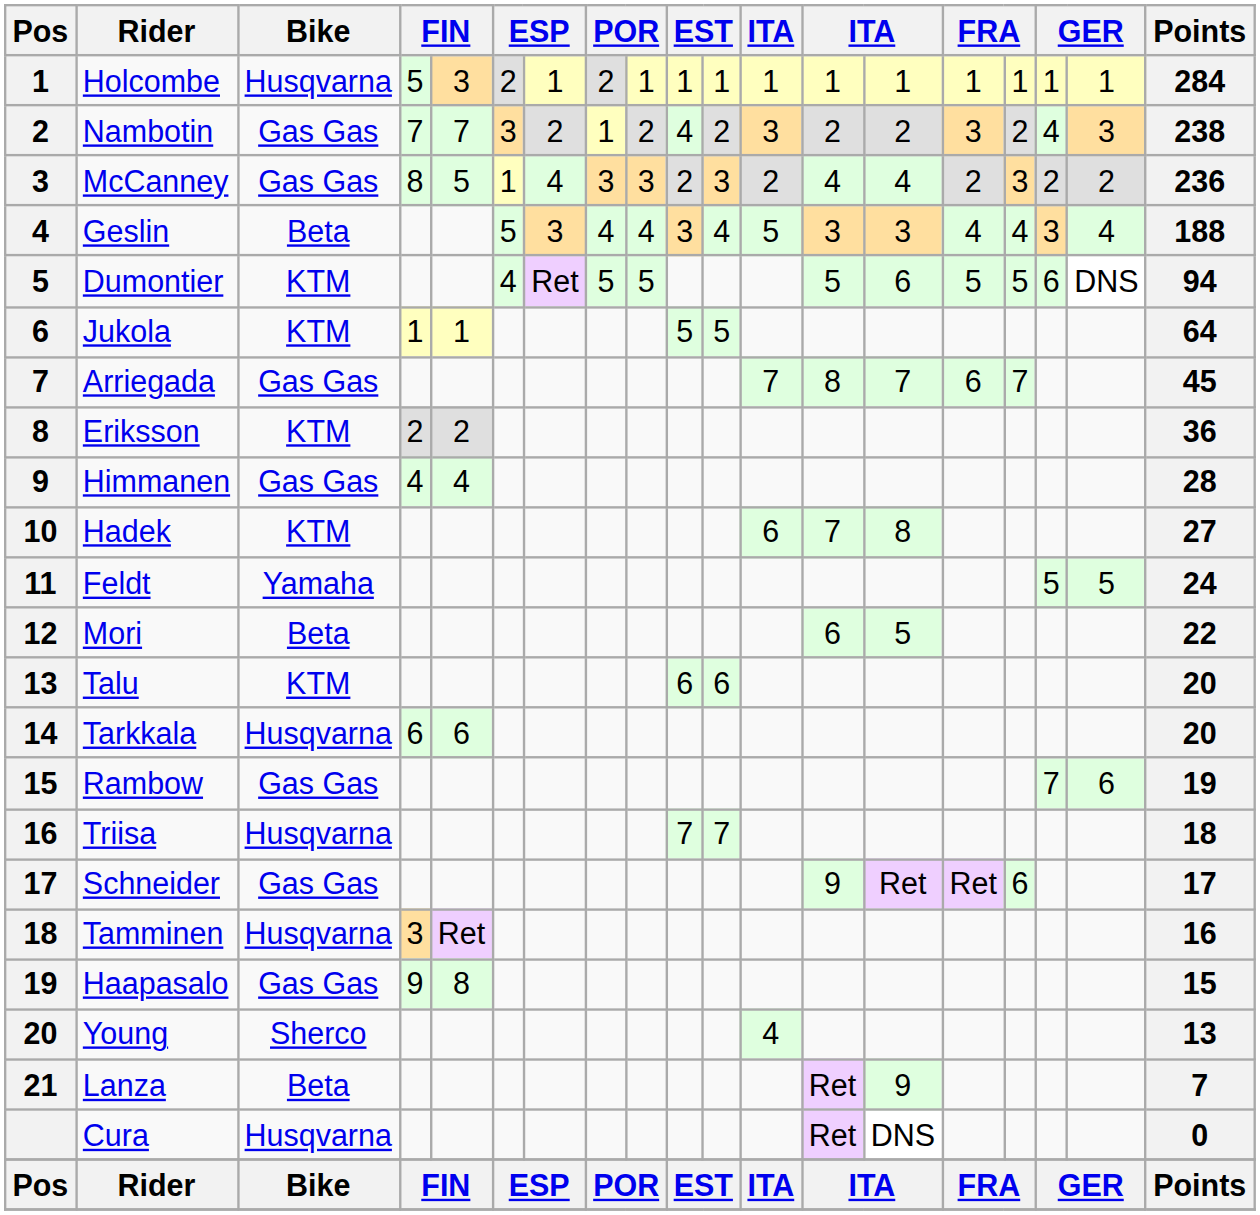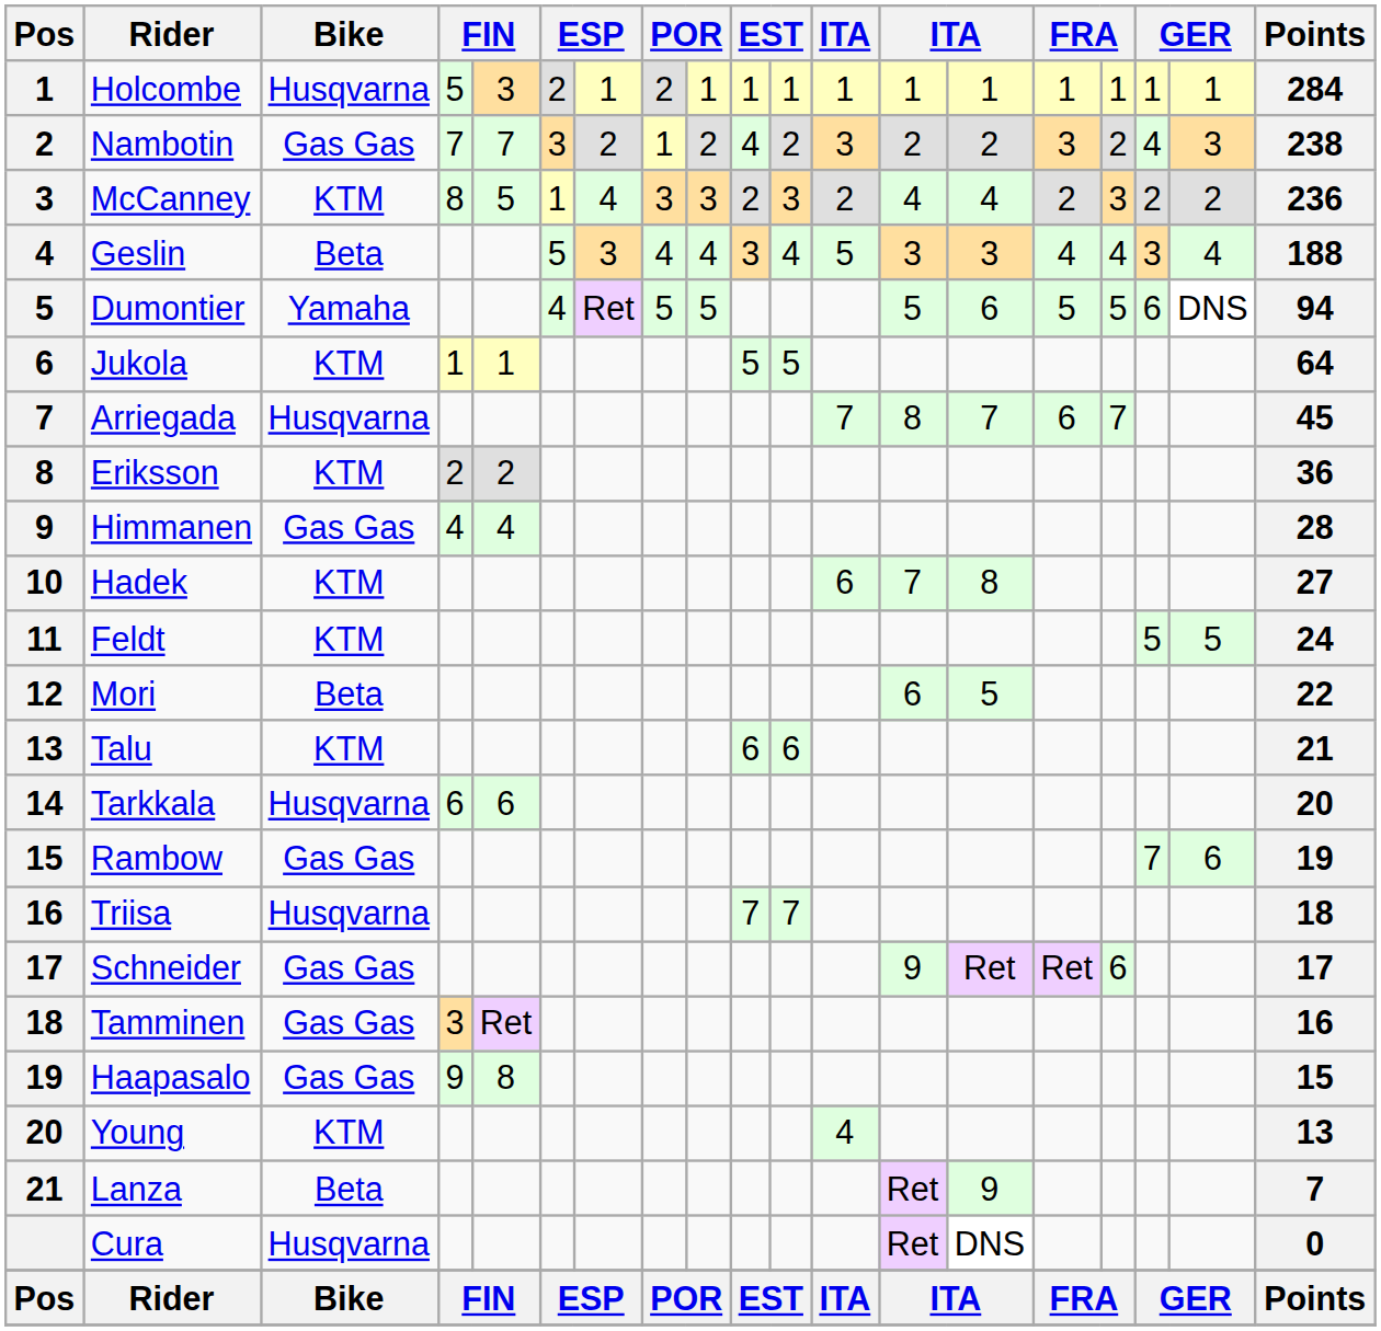 <table class="wikitable" style="font-size: 80%; text-align:center">
 <tr valign="top">
 <th valign="middle">Pos</th>
 <th valign="middle">Rider</th>
 <th valign="middle">Bike</th>
 <th colspan=2><a href='#'>FIN</a><br></th>
 <th colspan=2><a href='#'>ESP</a><br></th>
 <th colspan=2><a href='#'>POR</a><br></th>
 <th colspan=2><a href='#'>EST</a><br></th>
 <th><a href='#'>ITA</a><br></th>
 <th colspan=2><a href='#'>ITA</a><br></th>
 <th colspan=2><a href='#'>FRA</a><br></th>
 <th colspan=2><a href='#'>GER</a><br></th>
 <th valign="middle">Points</th>
 </tr>
 <tr>
 <th>1</th>
 <td align=left> <a href='#'>Holcombe</a></td>
 <td><a href='#'>Husqvarna</a></td>
 <td style="background:#dfffdf;">5</td>
 <td style="background:#ffdf9f;">3</td>
 <td style="background:#dfdfdf;">2</td>
 <td style="background:#ffffbf;">1</td>
 <td style="background:#dfdfdf;">2</td>
 <td style="background:#ffffbf;">1</td>
 <td style="background:#ffffbf;">1</td>
 <td style="background:#ffffbf;">1</td>
 <td style="background:#ffffbf;">1</td>
 <td style="background:#ffffbf;">1</td>
 <td style="background:#ffffbf;">1</td>
 <td style="background:#ffffbf;">1</td>
 <td style="background:#ffffbf;">1</td>
 <td style="background:#ffffbf;">1</td>
 <td style="background:#ffffbf;">1</td>
 <th>284</th>
 </tr>
 <tr>
 <th>2</th>
 <td align=left> <a href='#'>Nambotin</a></td>
 <td><a href='#'>Gas Gas</a></td>
 <td style="background:#dfffdf;">7</td>
 <td style="background:#dfffdf;">7</td>
 <td style="background:#ffdf9f;">3</td>
 <td style="background:#dfdfdf;">2</td>
 <td style="background:#ffffbf;">1</td>
 <td style="background:#dfdfdf;">2</td>
 <td style="background:#dfffdf;">4</td>
 <td style="background:#dfdfdf;">2</td>
 <td style="background:#ffdf9f;">3</td>
 <td style="background:#dfdfdf;">2</td>
 <td style="background:#dfdfdf;">2</td>
 <td style="background:#ffdf9f;">3</td>
 <td style="background:#dfdfdf;">2</td>
 <td style="background:#dfffdf;">4</td>
 <td style="background:#ffdf9f;">3</td>
 <th>238</th>
 </tr>
 <tr>
 <th>3</th>
 <td align=left> <a href='#'>McCanney</a></td>
-<td><a href='#'>Gas Gas</a></td>
+<td><a href='#'>KTM</a></td>
 <td style="background:#dfffdf;">8</td>
 <td style="background:#dfffdf;">5</td>
 <td style="background:#ffffbf;">1</td>
 <td style="background:#dfffdf;">4</td>
 <td style="background:#ffdf9f;">3</td>
 <td style="background:#ffdf9f;">3</td>
 <td style="background:#dfdfdf;">2</td>
 <td style="background:#ffdf9f;">3</td>
 <td style="background:#dfdfdf;">2</td>
 <td style="background:#dfffdf;">4</td>
 <td style="background:#dfffdf;">4</td>
 <td style="background:#dfdfdf;">2</td>
 <td style="background:#ffdf9f;">3</td>
 <td style="background:#dfdfdf;">2</td>
 <td style="background:#dfdfdf;">2</td>
 <th>236</th>
 </tr>
 <tr>
 <th>4</th>
 <td align=left> <a href='#'>Geslin</a></td>
 <td><a href='#'>Beta</a></td>
 <td></td>
 <td></td>
 <td style="background:#dfffdf;">5</td>
 <td style="background:#ffdf9f;">3</td>
 <td style="background:#dfffdf;">4</td>
 <td style="background:#dfffdf;">4</td>
 <td style="background:#ffdf9f;">3</td>
 <td style="background:#dfffdf;">4</td>
 <td style="background:#dfffdf;">5</td>
 <td style="background:#ffdf9f;">3</td>
 <td style="background:#ffdf9f;">3</td>
 <td style="background:#dfffdf;">4</td>
 <td style="background:#dfffdf;">4</td>
 <td style="background:#ffdf9f;">3</td>
 <td style="background:#dfffdf;">4</td>
 <th>188</th>
 </tr>
 <tr>
 <th>5</th>
 <td align=left> <a href='#'>Dumontier</a></td>
-<td><a href='#'>KTM</a></td>
+<td><a href='#'>Yamaha</a></td>
 <td></td>
 <td></td>
 <td style="background:#dfffdf;">4</td>
 <td style="background:#efcfff;">Ret</td>
 <td style="background:#dfffdf;">5</td>
 <td style="background:#dfffdf;">5</td>
 <td></td>
 <td></td>
 <td></td>
 <td style="background:#dfffdf;">5</td>
 <td style="background:#dfffdf;">6</td>
 <td style="background:#dfffdf;">5</td>
 <td style="background:#dfffdf;">5</td>
 <td style="background:#dfffdf;">6</td>
 <td style="background:#ffffff;">DNS</td>
 <th>94</th>
 </tr>
 <tr>
 <th>6</th>
 <td align=left> <a href='#'>Jukola</a></td>
 <td><a href='#'>KTM</a></td>
 <td style="background:#ffffbf;">1</td>
 <td style="background:#ffffbf;">1</td>
 <td></td>
 <td></td>
 <td></td>
 <td></td>
 <td style="background:#dfffdf;">5</td>
 <td style="background:#dfffdf;">5</td>
 <td></td>
 <td></td>
 <td></td>
 <td></td>
 <td></td>
 <td></td>
 <td></td>
 <th>64</th>
 </tr>
 <tr>
 <th>7</th>
 <td align=left> <a href='#'>Arriegada</a></td>
-<td><a href='#'>Gas Gas</a></td>
+<td><a href='#'>Husqvarna</a></td>
 <td></td>
 <td></td>
 <td></td>
 <td></td>
 <td></td>
 <td></td>
 <td></td>
 <td></td>
 <td style="background:#dfffdf;">7</td>
 <td style="background:#dfffdf;">8</td>
 <td style="background:#dfffdf;">7</td>
 <td style="background:#dfffdf;">6</td>
 <td style="background:#dfffdf;">7</td>
 <td></td>
 <td></td>
 <th>45</th>
 </tr>
 <tr>
 <th>8</th>
 <td align=left> <a href='#'>Eriksson</a></td>
 <td><a href='#'>KTM</a></td>
 <td style="background:#dfdfdf;">2</td>
 <td style="background:#dfdfdf;">2</td>
 <td></td>
 <td></td>
 <td></td>
 <td></td>
 <td></td>
 <td></td>
 <td></td>
 <td></td>
 <td></td>
 <td></td>
 <td></td>
 <td></td>
 <td></td>
 <th>36</th>
 </tr>
 <tr>
 <th>9</th>
 <td align=left> <a href='#'>Himmanen</a></td>
 <td><a href='#'>Gas Gas</a></td>
 <td style="background:#dfffdf;">4</td>
 <td style="background:#dfffdf;">4</td>
 <td></td>
 <td></td>
 <td></td>
 <td></td>
 <td></td>
 <td></td>
 <td></td>
 <td></td>
 <td></td>
 <td></td>
 <td></td>
 <td></td>
 <td></td>
 <th>28</th>
 </tr>
 <tr>
 <th>10</th>
 <td align=left> <a href='#'>Hadek</a></td>
 <td><a href='#'>KTM</a></td>
 <td></td>
 <td></td>
 <td></td>
 <td></td>
 <td></td>
 <td></td>
 <td></td>
 <td></td>
 <td style="background:#dfffdf;">6</td>
 <td style="background:#dfffdf;">7</td>
 <td style="background:#dfffdf;">8</td>
 <td></td>
 <td></td>
 <td></td>
 <td></td>
 <th>27</th>
 </tr>
 <tr>
 <th>11</th>
 <td align=left> <a href='#'>Feldt</a></td>
-<td><a href='#'>Yamaha</a></td>
+<td><a href='#'>KTM</a></td>
 <td></td>
 <td></td>
 <td></td>
 <td></td>
 <td></td>
 <td></td>
 <td></td>
 <td></td>
 <td></td>
 <td></td>
 <td></td>
 <td></td>
 <td></td>
 <td style="background:#dfffdf;">5</td>
 <td style="background:#dfffdf;">5</td>
 <th>24</th>
 </tr>
 <tr>
 <th>12</th>
 <td align=left> <a href='#'>Mori</a></td>
 <td><a href='#'>Beta</a></td>
 <td></td>
 <td></td>
 <td></td>
 <td></td>
 <td></td>
 <td></td>
 <td></td>
 <td></td>
 <td></td>
 <td style="background:#dfffdf;">6</td>
 <td style="background:#dfffdf;">5</td>
 <td></td>
 <td></td>
 <td></td>
 <td></td>
 <th>22</th>
 </tr>
 <tr>
 <th>13</th>
 <td align=left> <a href='#'>Talu</a></td>
 <td><a href='#'>KTM</a></td>
 <td></td>
 <td></td>
 <td></td>
 <td></td>
 <td></td>
 <td></td>
 <td style="background:#dfffdf;">6</td>
 <td style="background:#dfffdf;">6</td>
 <td></td>
 <td></td>
 <td></td>
 <td></td>
 <td></td>
 <td></td>
 <td></td>
-<th>20</th>
+<th>21</th>
 </tr>
 <tr>
 <th>14</th>
 <td align=left> <a href='#'>Tarkkala</a></td>
 <td><a href='#'>Husqvarna</a></td>
 <td style="background:#dfffdf;">6</td>
 <td style="background:#dfffdf;">6</td>
 <td></td>
 <td></td>
 <td></td>
 <td></td>
 <td></td>
 <td></td>
 <td></td>
 <td></td>
 <td></td>
 <td></td>
 <td></td>
 <td></td>
 <td></td>
 <th>20</th>
 </tr>
 <tr>
 <th>15</th>
 <td align=left> <a href='#'>Rambow</a></td>
 <td><a href='#'>Gas Gas</a></td>
 <td></td>
 <td></td>
 <td></td>
 <td></td>
 <td></td>
 <td></td>
 <td></td>
 <td></td>
 <td></td>
 <td></td>
 <td></td>
 <td></td>
 <td></td>
 <td style="background:#dfffdf;">7</td>
 <td style="background:#dfffdf;">6</td>
 <th>19</th>
 </tr>
 <tr>
 <th>16</th>
 <td align=left> <a href='#'>Triisa</a></td>
 <td><a href='#'>Husqvarna</a></td>
 <td></td>
 <td></td>
 <td></td>
 <td></td>
 <td></td>
 <td></td>
 <td style="background:#dfffdf;">7</td>
 <td style="background:#dfffdf;">7</td>
 <td></td>
 <td></td>
 <td></td>
 <td></td>
 <td></td>
 <td></td>
 <td></td>
 <th>18</th>
 </tr>
 <tr>
 <th>17</th>
 <td align=left> <a href='#'>Schneider</a></td>
 <td><a href='#'>Gas Gas</a></td>
 <td></td>
 <td></td>
 <td></td>
 <td></td>
 <td></td>
 <td></td>
 <td></td>
 <td></td>
 <td></td>
 <td style="background:#dfffdf;">9</td>
 <td style="background:#efcfff;">Ret</td>
 <td style="background:#efcfff;">Ret</td>
 <td style="background:#dfffdf;">6</td>
 <td></td>
 <td></td>
 <th>17</th>
 </tr>
 <tr>
 <th>18</th>
 <td align=left> <a href='#'>Tamminen</a></td>
-<td><a href='#'>Husqvarna</a></td>
+<td><a href='#'>Gas Gas</a></td>
 <td style="background:#ffdf9f;">3</td>
 <td style="background:#efcfff;">Ret</td>
 <td></td>
 <td></td>
 <td></td>
 <td></td>
 <td></td>
 <td></td>
 <td></td>
 <td></td>
 <td></td>
 <td></td>
 <td></td>
 <td></td>
 <td></td>
 <th>16</th>
 </tr>
 <tr>
 <th>19</th>
 <td align=left> <a href='#'>Haapasalo</a></td>
 <td><a href='#'>Gas Gas</a></td>
 <td style="background:#dfffdf;">9</td>
 <td style="background:#dfffdf;">8</td>
 <td></td>
 <td></td>
 <td></td>
 <td></td>
 <td></td>
 <td></td>
 <td></td>
 <td></td>
 <td></td>
 <td></td>
 <td></td>
 <td></td>
 <td></td>
 <th>15</th>
 </tr>
 <tr>
 <th>20</th>
 <td align=left> <a href='#'>Young</a></td>
-<td><a href='#'>Sherco</a></td>
+<td><a href='#'>KTM</a></td>
 <td></td>
 <td></td>
 <td></td>
 <td></td>
 <td></td>
 <td></td>
 <td></td>
 <td></td>
 <td style="background:#dfffdf;">4</td>
 <td></td>
 <td></td>
 <td></td>
 <td></td>
 <td></td>
 <td></td>
 <th>13</th>
 </tr>
 <tr>
 <th>21</th>
 <td align=left> <a href='#'>Lanza</a></td>
 <td><a href='#'>Beta</a></td>
 <td></td>
 <td></td>
 <td></td>
 <td></td>
 <td></td>
 <td></td>
 <td></td>
 <td></td>
 <td></td>
 <td style="background:#efcfff;">Ret</td>
 <td style="background:#dfffdf;">9</td>
 <td></td>
 <td></td>
 <td></td>
 <td></td>
 <th>7</th>
 </tr>
 <tr>
 <th></th>
 <td align=left> <a href='#'>Cura</a></td>
 <td><a href='#'>Husqvarna</a></td>
 <td></td>
 <td></td>
 <td></td>
 <td></td>
 <td></td>
 <td></td>
 <td></td>
 <td></td>
 <td></td>
 <td style="background:#efcfff;">Ret</td>
 <td style="background:#ffffff;">DNS</td>
 <td></td>
 <td></td>
 <td></td>
 <td></td>
 <th>0</th>
 </tr>
 <tr>
 </tr>
 <tr valign="top">
 <th valign="middle">Pos</th>
 <th valign="middle">Rider</th>
 <th valign="middle">Bike</th>
 <th colspan=2><a href='#'>FIN</a><br></th>
 <th colspan=2><a href='#'>ESP</a><br></th>
 <th colspan=2><a href='#'>POR</a><br></th>
 <th colspan=2><a href='#'>EST</a><br></th>
 <th><a href='#'>ITA</a><br></th>
 <th colspan=2><a href='#'>ITA</a><br></th>
 <th colspan=2><a href='#'>FRA</a><br></th>
 <th colspan=2><a href='#'>GER</a><br></th>
 <th valign="middle">Points</th>
 </tr>
 <tr>
 </tr>
 </table>
